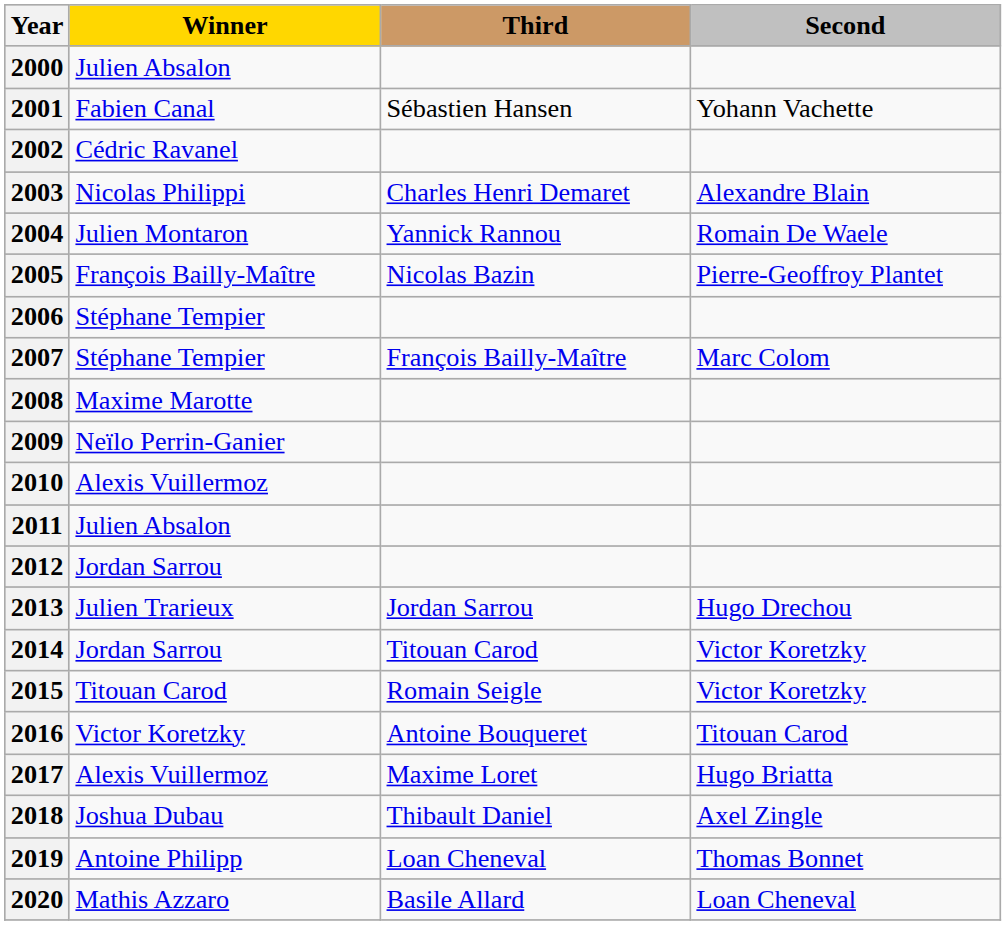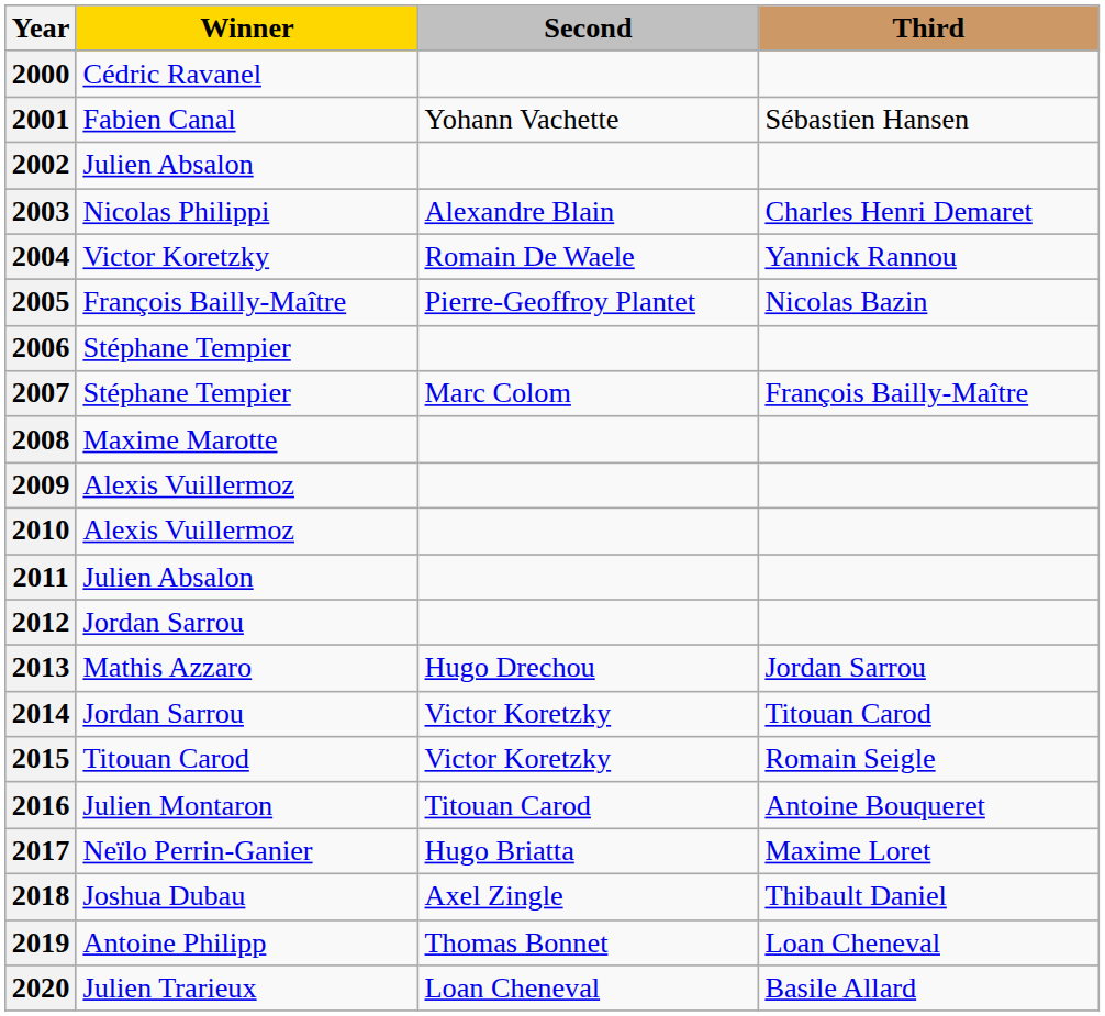 <table class="wikitable sortable">
 <tr>
 <th>Year</th>
 <th scope=col colspan=1 style="width:200px; background: gold;">Winner</th>
+<th scope=col colspan=1 style="width:200px; background: silver;">Second</th>
 <th scope=col colspan=1 style="width:200px; background: #cc9966;">Third</th>
-<th scope=col colspan=1 style="width:200px; background: silver;">Second</th>
 </tr>
 <tr>
 <th>2000</th>
-<td><a href='#'>Julien Absalon</a></td>
+<td><a href='#'>Cédric Ravanel</a></td>
 <td></td>
 <td></td>
 </tr>
 <tr>
 <th>2001</th>
 <td><a href='#'>Fabien Canal</a></td>
+<td>Yohann Vachette</td>
 <td>Sébastien Hansen</td>
-<td>Yohann Vachette</td>
 </tr>
 <tr>
 <th>2002</th>
-<td><a href='#'>Cédric Ravanel</a></td>
+<td><a href='#'>Julien Absalon</a></td>
 <td></td>
 <td></td>
 </tr>
 <tr>
 <th>2003</th>
 <td><a href='#'>Nicolas Philippi</a></td>
+<td><a href='#'>Alexandre Blain</a></td>
 <td><a href='#'>Charles Henri Demaret</a></td>
-<td><a href='#'>Alexandre Blain</a></td>
 </tr>
 <tr>
 <th>2004</th>
-<td><a href='#'>Julien Montaron</a></td>
+<td><a href='#'>Victor Koretzky</a></td>
+<td><a href='#'>Romain De Waele</a></td>
 <td><a href='#'>Yannick Rannou</a></td>
-<td><a href='#'>Romain De Waele</a></td>
 </tr>
 <tr>
 <th>2005</th>
 <td><a href='#'>François Bailly-Maître</a></td>
+<td><a href='#'>Pierre-Geoffroy Plantet</a></td>
 <td><a href='#'>Nicolas Bazin</a></td>
-<td><a href='#'>Pierre-Geoffroy Plantet</a></td>
 </tr>
 <tr>
 <th>2006</th>
 <td><a href='#'>Stéphane Tempier</a></td>
 <td></td>
 <td></td>
 </tr>
 <tr>
 <th>2007</th>
 <td><a href='#'>Stéphane Tempier</a></td>
+<td><a href='#'>Marc Colom</a></td>
 <td><a href='#'>François Bailly-Maître</a></td>
-<td><a href='#'>Marc Colom</a></td>
 </tr>
 <tr>
 <th>2008</th>
 <td><a href='#'>Maxime Marotte</a></td>
 <td></td>
 <td></td>
 </tr>
 <tr>
 <th>2009</th>
-<td><a href='#'>Neïlo Perrin-Ganier</a></td>
+<td><a href='#'>Alexis Vuillermoz</a></td>
 <td></td>
 <td></td>
 </tr>
 <tr>
 <th>2010</th>
 <td><a href='#'>Alexis Vuillermoz</a></td>
 <td></td>
 <td></td>
 </tr>
 <tr>
 <th>2011</th>
 <td><a href='#'>Julien Absalon</a></td>
 <td></td>
 <td></td>
 </tr>
 <tr>
 <th>2012</th>
 <td><a href='#'>Jordan Sarrou</a></td>
 <td></td>
 <td></td>
 </tr>
 <tr>
 <th>2013</th>
-<td><a href='#'>Julien Trarieux</a></td>
+<td><a href='#'>Mathis Azzaro</a></td>
+<td><a href='#'>Hugo Drechou</a></td>
 <td><a href='#'>Jordan Sarrou</a></td>
-<td><a href='#'>Hugo Drechou</a></td>
 </tr>
 <tr>
 <th>2014</th>
 <td><a href='#'>Jordan Sarrou</a></td>
+<td><a href='#'>Victor Koretzky</a></td>
 <td><a href='#'>Titouan Carod</a></td>
-<td><a href='#'>Victor Koretzky</a></td>
 </tr>
 <tr>
 <th>2015</th>
 <td><a href='#'>Titouan Carod</a></td>
+<td><a href='#'>Victor Koretzky</a></td>
 <td><a href='#'>Romain Seigle</a></td>
-<td><a href='#'>Victor Koretzky</a></td>
 </tr>
 <tr>
 <th>2016</th>
-<td><a href='#'>Victor Koretzky</a></td>
+<td><a href='#'>Julien Montaron</a></td>
+<td><a href='#'>Titouan Carod</a></td>
 <td><a href='#'>Antoine Bouqueret</a></td>
-<td><a href='#'>Titouan Carod</a></td>
 </tr>
 <tr>
 <th>2017</th>
-<td><a href='#'>Alexis Vuillermoz</a></td>
+<td><a href='#'>Neïlo Perrin-Ganier</a></td>
+<td><a href='#'>Hugo Briatta</a></td>
 <td><a href='#'>Maxime Loret</a></td>
-<td><a href='#'>Hugo Briatta</a></td>
 </tr>
 <tr>
 <th>2018</th>
 <td><a href='#'>Joshua Dubau</a></td>
+<td><a href='#'>Axel Zingle</a></td>
 <td><a href='#'>Thibault Daniel</a></td>
-<td><a href='#'>Axel Zingle</a></td>
 </tr>
 <tr>
 <th>2019</th>
 <td><a href='#'>Antoine Philipp</a></td>
+<td><a href='#'>Thomas Bonnet</a></td>
 <td><a href='#'>Loan Cheneval</a></td>
-<td><a href='#'>Thomas Bonnet</a></td>
 </tr>
 <tr>
 <th>2020</th>
-<td><a href='#'>Mathis Azzaro</a></td>
+<td><a href='#'>Julien Trarieux</a></td>
+<td><a href='#'>Loan Cheneval</a></td>
 <td><a href='#'>Basile Allard</a></td>
-<td><a href='#'>Loan Cheneval</a></td>
 </tr>
 </table>
